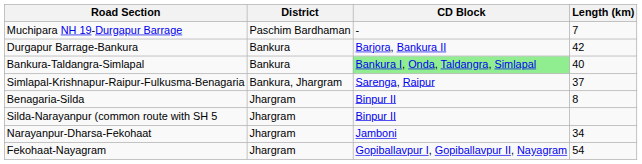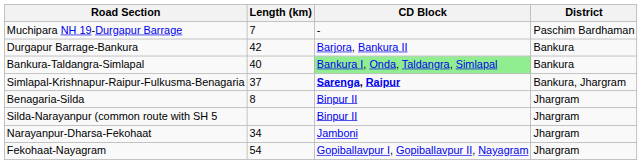 <table class="wikitable sortable">
 <tr>
 <th>Road Section</th>
+<th>Length (km)</th>
+<th>CD Block</th>
 <th>District</th>
-<th>CD Block</th>
-<th>Length (km)</th>
 </tr>
 <tr>
 <td>Muchipara <a href='#'>NH 19</a>-<a href='#'>Durgapur Barrage</a></td>
+<td>7</td>
+<td>-</td>
 <td>Paschim Bardhaman</td>
-<td>-</td>
-<td>7</td>
 </tr>
 <tr>
 <td>Durgapur Barrage-Bankura</td>
+<td>42</td>
+<td><a href='#'>Barjora</a>, <a href='#'>Bankura II</a></td>
 <td>Bankura</td>
-<td><a href='#'>Barjora</a>, <a href='#'>Bankura II</a></td>
-<td>42</td>
 </tr>
 <tr>
 <td>Bankura-Taldangra-Simlapal</td>
+<td>40</td>
+<td style="background: lightgreen;"><a href='#'>Bankura I</a>, <a href='#'>Onda</a>, <a href='#'>Taldangra</a>, <a href='#'>Simlapal</a></td>
 <td>Bankura</td>
-<td style="background: lightgreen;"><a href='#'>Bankura I</a>, <a href='#'>Onda</a>, <a href='#'>Taldangra</a>, <a href='#'>Simlapal</a></td>
-<td>40</td>
 </tr>
 <tr>
 <td>Simlapal-Krishnapur-Raipur-Fulkusma-Benagaria</td>
+<td>37</td>
+<td><strong><a href='#'>Sarenga</a>, <a href='#'>Raipur</a></strong></td>
 <td>Bankura, Jhargram</td>
-<td><a href='#'>Sarenga</a>, <a href='#'>Raipur</a></td>
-<td>37</td>
 </tr>
 <tr>
 <td>Benagaria-Silda</td>
+<td>8</td>
+<td><a href='#'>Binpur II</a></td>
 <td>Jhargram</td>
-<td><a href='#'>Binpur II</a></td>
-<td>8</td>
 </tr>
 <tr>
 <td>Silda-Narayanpur (common route with SH 5</td>
+<td></td>
+<td><a href='#'>Binpur II</a></td>
 <td>Jhargram</td>
-<td><a href='#'>Binpur II</a></td>
-<td></td>
 </tr>
 <tr>
 <td>Narayanpur-Dharsa-Fekohaat</td>
+<td>34</td>
+<td><a href='#'>Jamboni</a></td>
 <td>Jhargram</td>
-<td><a href='#'>Jamboni</a></td>
-<td>34</td>
 </tr>
 <tr>
 <td>Fekohaat-Nayagram</td>
+<td>54</td>
+<td><a href='#'>Gopiballavpur I</a>, <a href='#'>Gopiballavpur II</a>, <a href='#'>Nayagram</a></td>
 <td>Jhargram</td>
-<td><a href='#'>Gopiballavpur I</a>, <a href='#'>Gopiballavpur II</a>, <a href='#'>Nayagram</a></td>
-<td>54</td>
 </tr>
 </table>
